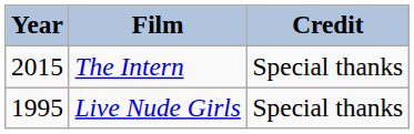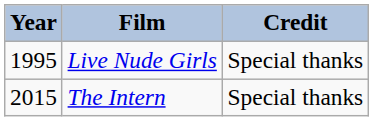 <table class="wikitable">
 <tr>
 <th style="background:#B0C4DE;">Year</th>
 <th style="background:#B0C4DE;">Film</th>
 <th style="background:#B0C4DE;">Credit</th>
 </tr>
 <tr>
+<td>1995</td>
+<td><em><a href='#'>Live Nude Girls</a></em></td>
+<td>Special thanks</td>
+</tr>
+<tr>
 <td>2015</td>
 <td><em><a href='#'>The Intern</a></em></td>
 <td>Special thanks</td>
 </tr>
-<tr>
-<td>1995</td>
-<td><em><a href='#'>Live Nude Girls</a></em></td>
-<td>Special thanks</td>
-</tr>
 </table>
